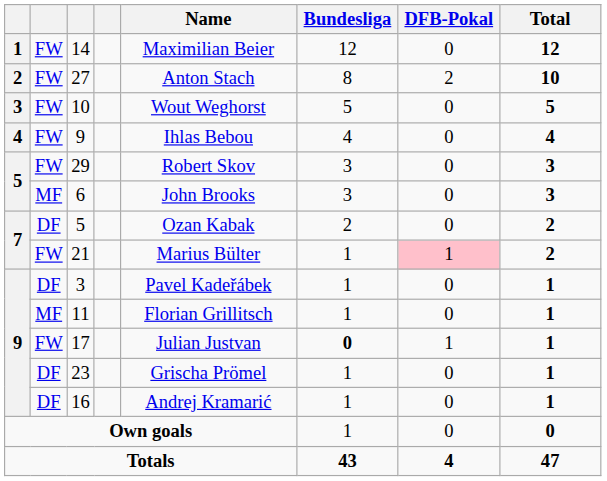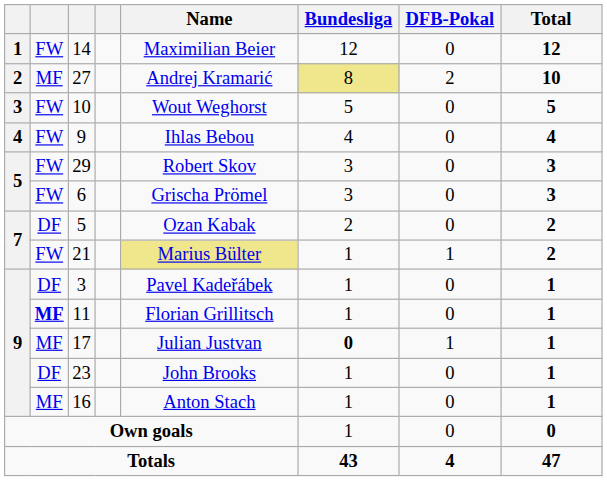 <table class="wikitable" style="text-align:center">
 <tr>
 <th width=15></th>
 <th width=15></th>
 <th width=15></th>
 <th width=15></th>
 <th width=145>Name</th>
 <th width=80><strong><a href='#'>Bundesliga</a></strong></th>
 <th width=80><strong><a href='#'>DFB-Pokal</a></strong></th>
 <th width=80>Total</th>
 </tr>
 <tr>
 <th>1</th>
 <td align=center><a href='#'>FW</a></td>
 <td align=center>14</td>
 <td></td>
 <td><a href='#'>Maximilian Beier</a></td>
 <td>12</td>
 <td>0</td>
 <td><strong>12</strong></td>
 </tr>
 <tr>
 <th>2</th>
-<td align=center><a href='#'>FW</a></td>
+<td align=center><a href='#'>MF</a></td>
 <td align=center>27</td>
 <td></td>
-<td><a href='#'>Anton Stach</a></td>
-<td>8</td>
+<td><a href='#'>Andrej Kramarić</a></td>
+<td style="background: khaki;">8</td>
 <td>2</td>
 <td><strong>10</strong></td>
 </tr>
 <tr>
 <th>3</th>
 <td align=center><a href='#'>FW</a></td>
 <td align=center>10</td>
 <td></td>
 <td><a href='#'>Wout Weghorst</a></td>
 <td>5</td>
 <td>0</td>
 <td><strong>5</strong></td>
 </tr>
 <tr>
 <th>4</th>
 <td align=center><a href='#'>FW</a></td>
 <td align=center>9</td>
 <td></td>
 <td><a href='#'>Ihlas Bebou</a></td>
 <td>4</td>
 <td>0</td>
 <td><strong>4</strong></td>
 </tr>
 <tr>
 <th rowspan=2>5</th>
 <td align=center><a href='#'>FW</a></td>
 <td align=center>29</td>
 <td></td>
 <td><a href='#'>Robert Skov</a></td>
 <td>3</td>
 <td>0</td>
 <td><strong>3</strong></td>
 </tr>
 <tr>
-<td align=center><a href='#'>MF</a></td>
+<td align=center><a href='#'>FW</a></td>
 <td align=center>6</td>
 <td></td>
-<td><a href='#'>John Brooks</a></td>
+<td><a href='#'>Grischa Prömel</a></td>
 <td>3</td>
 <td>0</td>
 <td><strong>3</strong></td>
 </tr>
 <tr>
 <th rowspan=2>7</th>
 <td align=center><a href='#'>DF</a></td>
 <td align=center>5</td>
 <td></td>
 <td><a href='#'>Ozan Kabak</a></td>
 <td>2</td>
 <td>0</td>
 <td><strong>2</strong></td>
 </tr>
 <tr>
 <td align=center><a href='#'>FW</a></td>
 <td align=center>21</td>
 <td></td>
-<td><a href='#'>Marius Bülter</a></td>
+<td style="background: khaki;"><a href='#'>Marius Bülter</a></td>
 <td>1</td>
-<td style="background: pink;">1</td>
+<td>1</td>
 <td><strong>2</strong></td>
 </tr>
 <tr>
 <th rowspan=5>9</th>
 <td align=center><a href='#'>DF</a></td>
 <td align=center>3</td>
 <td></td>
 <td><a href='#'>Pavel Kadeřábek</a></td>
 <td>1</td>
 <td>0</td>
 <td><strong>1</strong></td>
 </tr>
 <tr>
-<td align=center><a href='#'>MF</a></td>
+<td align=center><strong><a href='#'>MF</a></strong></td>
 <td align=center>11</td>
 <td></td>
 <td><a href='#'>Florian Grillitsch</a></td>
 <td>1</td>
 <td>0</td>
 <td><strong>1</strong></td>
 </tr>
 <tr>
-<td align=center><a href='#'>FW</a></td>
+<td align=center><a href='#'>MF</a></td>
 <td align=center>17</td>
 <td></td>
 <td><a href='#'>Julian Justvan</a></td>
 <td><strong>0</strong></td>
 <td>1</td>
 <td><strong>1</strong></td>
 </tr>
 <tr>
 <td align=center><a href='#'>DF</a></td>
 <td align=center>23</td>
 <td></td>
-<td><a href='#'>Grischa Prömel</a></td>
+<td><a href='#'>John Brooks</a></td>
 <td>1</td>
 <td>0</td>
 <td><strong>1</strong></td>
 </tr>
 <tr>
-<td align=center><a href='#'>DF</a></td>
+<td align=center><a href='#'>MF</a></td>
 <td align=center>16</td>
 <td></td>
-<td><a href='#'>Andrej Kramarić</a></td>
+<td><a href='#'>Anton Stach</a></td>
 <td>1</td>
 <td>0</td>
 <td><strong>1</strong></td>
 </tr>
 <tr>
 <td colspan=5><strong>Own goals</strong></td>
 <td>1</td>
 <td>0</td>
 <td><strong>0</strong></td>
 </tr>
 <tr>
 <td colspan=5><strong>Totals</strong></td>
 <td><strong>43</strong></td>
 <td><strong>4</strong></td>
 <td><strong>47</strong></td>
 </tr>
 </table>
